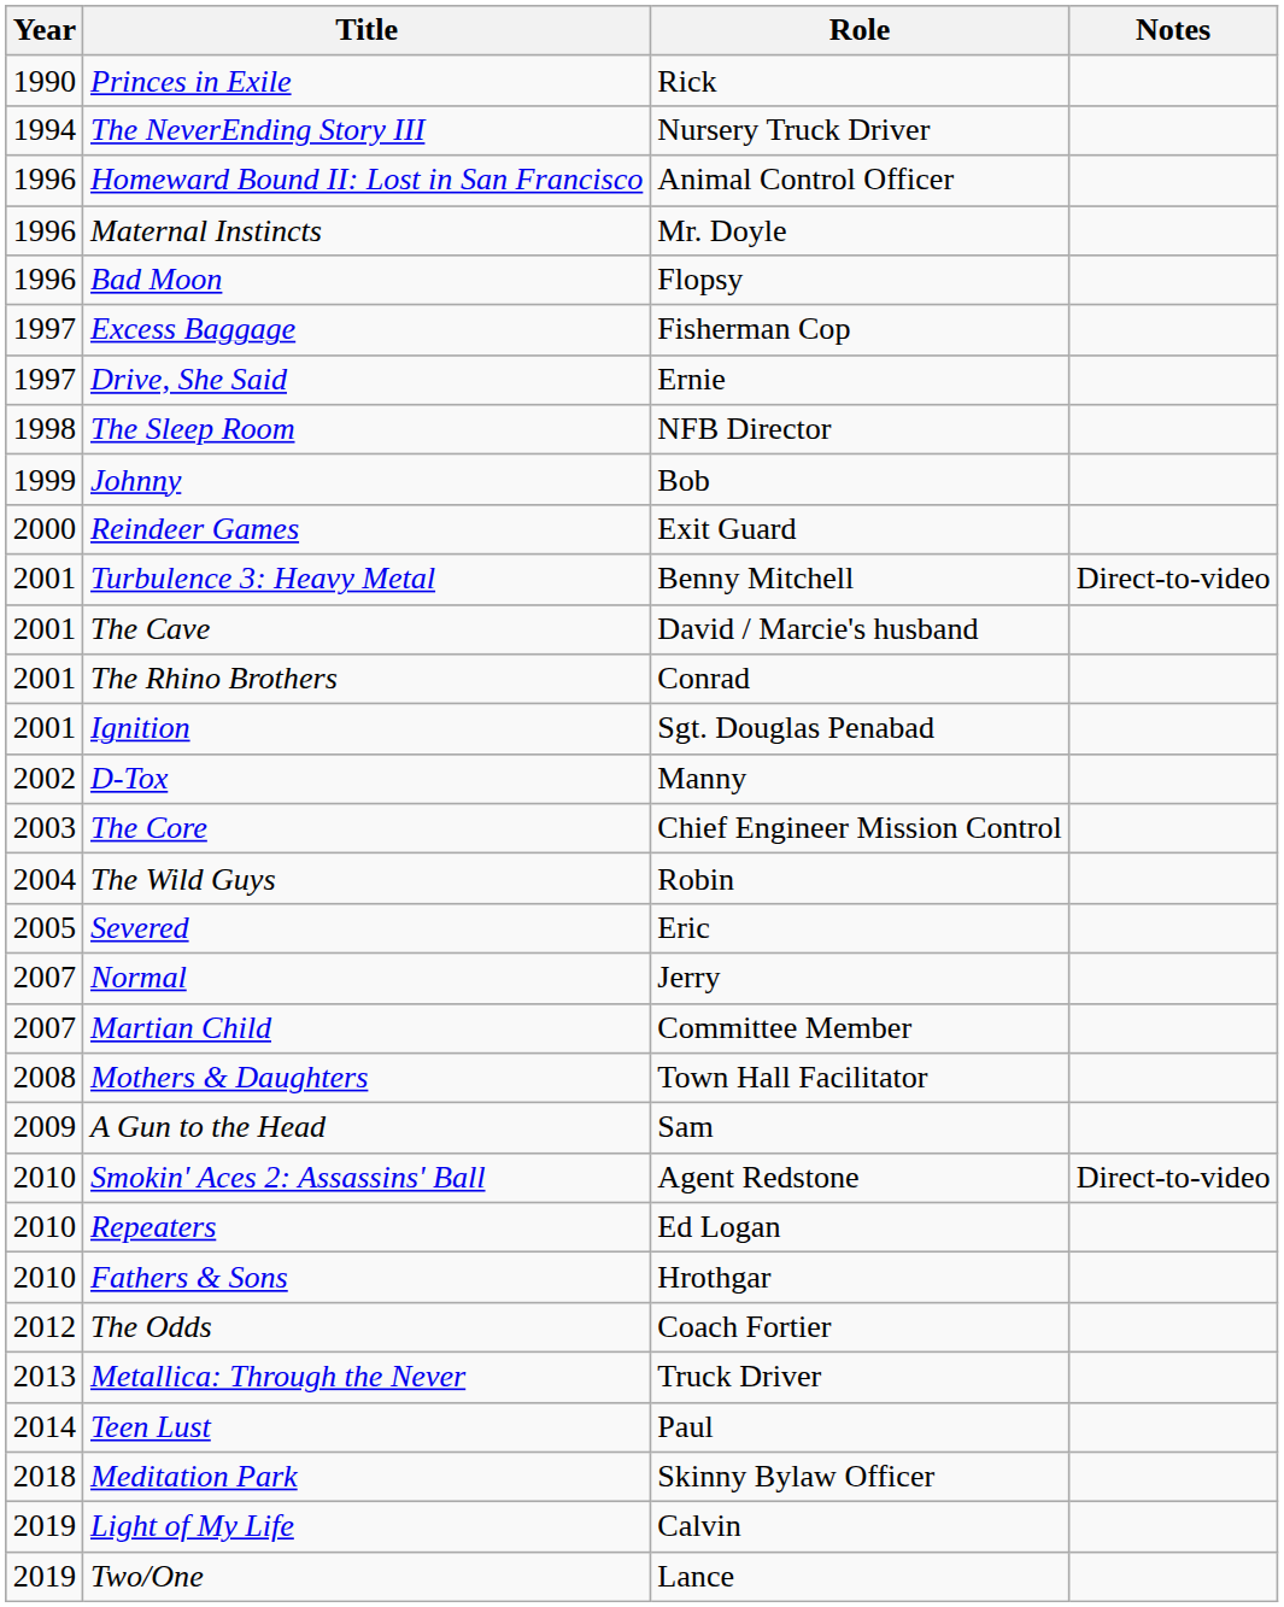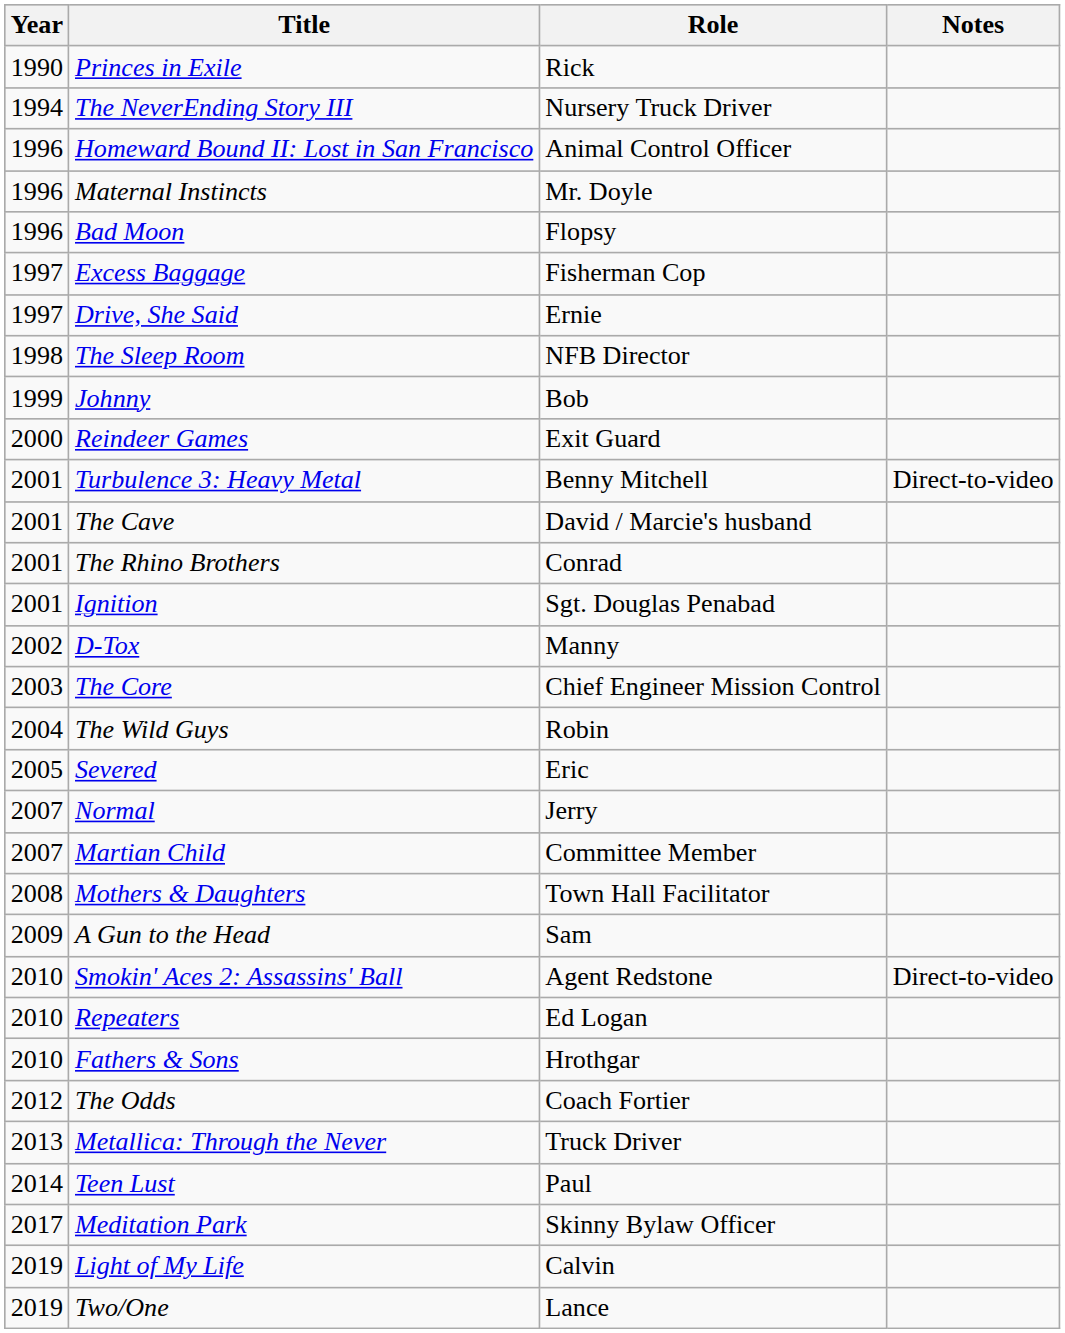 <table class="wikitable sortable">
 <tr>
 <th>Year</th>
 <th>Title</th>
 <th>Role</th>
 <th class="unsortable">Notes</th>
 </tr>
 <tr>
 <td>1990</td>
 <td><em><a href='#'>Princes in Exile</a></em></td>
 <td>Rick</td>
 <td></td>
 </tr>
 <tr>
 <td>1994</td>
 <td data-sort-value="NeverEnding Story III, The"><em><a href='#'>The NeverEnding Story III</a></em></td>
 <td>Nursery Truck Driver</td>
 <td></td>
 </tr>
 <tr>
 <td>1996</td>
 <td><em><a href='#'>Homeward Bound II: Lost in San Francisco</a></em></td>
 <td>Animal Control Officer</td>
 <td></td>
 </tr>
 <tr>
 <td>1996</td>
 <td><em>Maternal Instincts</em></td>
 <td>Mr. Doyle</td>
 <td></td>
 </tr>
 <tr>
 <td>1996</td>
 <td><em><a href='#'>Bad Moon</a></em></td>
 <td>Flopsy</td>
 <td></td>
 </tr>
 <tr>
 <td>1997</td>
 <td><a href='#'><em>Excess Baggage</em></a></td>
 <td>Fisherman Cop</td>
 <td></td>
 </tr>
 <tr>
 <td>1997</td>
 <td><em><a href='#'>Drive, She Said</a></em></td>
 <td>Ernie</td>
 <td></td>
 </tr>
 <tr>
 <td>1998</td>
 <td data-sort-value="Sleep Room, The"><em><a href='#'>The Sleep Room</a></em></td>
 <td>NFB Director</td>
 <td></td>
 </tr>
 <tr>
 <td>1999</td>
 <td><a href='#'><em>Johnny</em></a></td>
 <td>Bob</td>
 <td></td>
 </tr>
 <tr>
 <td>2000</td>
 <td><em><a href='#'>Reindeer Games</a></em></td>
 <td>Exit Guard</td>
 <td></td>
 </tr>
 <tr>
 <td>2001</td>
 <td><em><a href='#'>Turbulence 3: Heavy Metal</a></em></td>
 <td>Benny Mitchell</td>
 <td>Direct-to-video</td>
 </tr>
 <tr>
 <td>2001</td>
 <td data-sort-value="Cave, The"><em>The Cave</em></td>
 <td>David / Marcie's husband</td>
 <td></td>
 </tr>
 <tr>
 <td>2001</td>
 <td data-sort-value="Rhino Brothers, The"><em>The Rhino Brothers</em></td>
 <td>Conrad</td>
 <td></td>
 </tr>
 <tr>
 <td>2001</td>
 <td><a href='#'><em>Ignition</em></a></td>
 <td>Sgt. Douglas Penabad</td>
 <td></td>
 </tr>
 <tr>
 <td>2002</td>
 <td><em><a href='#'>D-Tox</a></em></td>
 <td>Manny</td>
 <td></td>
 </tr>
 <tr>
 <td>2003</td>
 <td data-sort-value="Core, The"><em><a href='#'>The Core</a></em></td>
 <td>Chief Engineer Mission Control</td>
 <td></td>
 </tr>
 <tr>
 <td>2004</td>
 <td data-sort-value="Wild Guys, The"><em>The Wild Guys</em></td>
 <td>Robin</td>
 <td></td>
 </tr>
 <tr>
 <td>2005</td>
 <td><a href='#'><em>Severed</em></a></td>
 <td>Eric</td>
 <td></td>
 </tr>
 <tr>
 <td>2007</td>
 <td><a href='#'><em>Normal</em></a></td>
 <td>Jerry</td>
 <td></td>
 </tr>
 <tr>
 <td>2007</td>
 <td><em><a href='#'>Martian Child</a></em></td>
 <td>Committee Member</td>
 <td></td>
 </tr>
 <tr>
 <td>2008</td>
 <td><a href='#'><em>Mothers & Daughters</em></a></td>
 <td>Town Hall Facilitator</td>
 <td></td>
 </tr>
 <tr>
 <td>2009</td>
 <td data-sort-value="Gun to the Head, A"><em>A Gun to the Head</em></td>
 <td>Sam</td>
 <td></td>
 </tr>
 <tr>
 <td>2010</td>
 <td><em><a href='#'>Smokin' Aces 2: Assassins' Ball</a></em></td>
 <td>Agent Redstone</td>
 <td>Direct-to-video</td>
 </tr>
 <tr>
 <td>2010</td>
 <td><em><a href='#'>Repeaters</a></em></td>
 <td>Ed Logan</td>
 <td></td>
 </tr>
 <tr>
 <td>2010</td>
 <td><a href='#'><em>Fathers & Sons</em></a></td>
 <td>Hrothgar</td>
 <td></td>
 </tr>
 <tr>
 <td>2012</td>
 <td data-sort-value="Odds, The"><em>The Odds</em></td>
 <td>Coach Fortier</td>
 <td></td>
 </tr>
 <tr>
 <td>2013</td>
 <td><em><a href='#'>Metallica: Through the Never</a></em></td>
 <td>Truck Driver</td>
 <td></td>
 </tr>
 <tr>
 <td>2014</td>
 <td><a href='#'><em>Teen Lust</em></a></td>
 <td>Paul</td>
 <td></td>
 </tr>
 <tr>
-<td>2018</td>
+<td>2017</td>
 <td><em><a href='#'>Meditation Park</a></em></td>
 <td>Skinny Bylaw Officer</td>
 <td></td>
 </tr>
 <tr>
 <td>2019</td>
 <td><a href='#'><em>Light of My Life</em></a></td>
 <td>Calvin</td>
 <td></td>
 </tr>
 <tr>
 <td>2019</td>
 <td><em>Two/One</em></td>
 <td>Lance</td>
 <td></td>
 </tr>
 </table>
